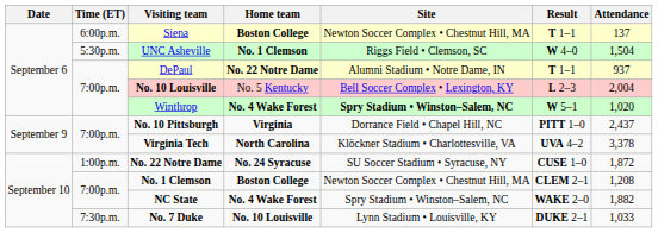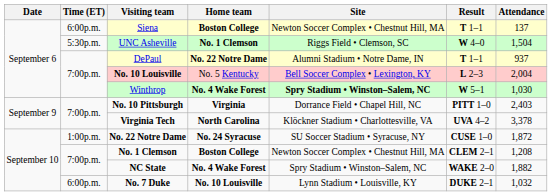 <table class="wikitable" style="font-size:95%; text-align: center;">
 <tr>
 <th>Date</th>
 <th>Time (ET)</th>
 <th>Visiting team</th>
 <th>Home team</th>
 <th>Site</th>
 <th>Result</th>
 <th>Attendance</th>
 </tr>
 <tr>
 <td rowspan=5>September 6</td>
 <td>6:00p.m.</td>
 <td style="background:#ffc;"><a href='#'>Siena</a></td>
 <td style="background:#ffc;"><strong>Boston College</strong></td>
 <td style="background:#ffc;">Newton Soccer Complex • Chestnut Hill, MA</td>
 <td style="background:#ffc;"><strong>T</strong> 1–1</td>
 <td style="background:#ffc;">137</td>
 </tr>
 <tr>
 <td>5:30p.m.</td>
 <td style="background:#cfc;"><a href='#'>UNC Asheville</a></td>
 <td style="background:#cfc;"><strong>No. 1 Clemson</strong></td>
 <td style="background:#cfc;">Riggs Field • Clemson, SC</td>
 <td style="background:#cfc;"><strong>W</strong> 4–0</td>
 <td style="background:#cfc;">1,504</td>
 </tr>
 <tr>
 <td rowspan=3>7:00p.m.</td>
 <td style="background:#ffc;"><a href='#'>DePaul</a></td>
 <td style="background:#ffc;"><strong>No. 22 Notre Dame</strong></td>
 <td style="background:#ffc;">Alumni Stadium • Notre Dame, IN</td>
 <td style="background:#ffc;"><strong>T</strong> 1–1</td>
 <td style="background:#ffc;">937</td>
 </tr>
 <tr>
 <td style="background:#fcc;"><strong>No. 10 Louisville</strong></td>
 <td style="background:#fcc;">No. 5 <a href='#'>Kentucky</a></td>
 <td style="background:#fcc;"><a href='#'>Bell Soccer Complex</a> • <a href='#'>Lexington, KY</a></td>
 <td style="background:#fcc;"><strong>L</strong> 2–3</td>
 <td style="background:#fcc;">2,004</td>
 </tr>
 <tr>
 <td style="background:#cfc;"><a href='#'>Winthrop</a></td>
 <td style="background:#cfc;"><strong>No. 4  Wake Forest</strong></td>
 <td style="background:#cfc;"><strong>Spry Stadium • Winston–Salem, NC</strong></td>
 <td style="background:#cfc;"><strong>W</strong> 5–1</td>
-<td style="background:#cfc;">1,020</td>
+<td style="background:#cfc;">1,030</td>
 </tr>
 <tr>
 <td rowspan=2>September 9</td>
 <td rowspan=2>7:00p.m.</td>
 <td><strong>No. 10 Pittsburgh</strong></td>
 <td><strong>Virginia</strong></td>
 <td>Dorrance Field • Chapel Hill, NC</td>
 <td><strong>PITT</strong> 1–0</td>
-<td>2,437</td>
+<td>2,403</td>
 </tr>
 <tr>
 <td><strong>Virginia Tech</strong></td>
 <td><strong>North Carolina</strong></td>
 <td>Klöckner Stadium • Charlottesville, VA</td>
 <td><strong>UVA</strong> 4–2</td>
 <td>3,378</td>
 </tr>
 <tr>
 <td rowspan=4>September 10</td>
 <td>1:00p.m.</td>
 <td><strong>No. 22 Notre Dame</strong></td>
 <td><strong>No. 24 Syracuse</strong></td>
 <td>SU Soccer Stadium • Syracuse, NY</td>
 <td><strong>CUSE</strong> 1–0</td>
 <td>1,872</td>
 </tr>
 <tr>
 <td rowspan=2>7:00p.m.</td>
 <td><strong>No. 1 Clemson</strong></td>
 <td><strong>Boston College</strong></td>
 <td>Newton Soccer Complex • Chestnut Hill, MA</td>
 <td><strong>CLEM</strong> 2–1</td>
 <td>1,208</td>
 </tr>
 <tr>
 <td><strong>NC State</strong></td>
 <td><strong>No. 4 Wake Forest</strong></td>
 <td>Spry Stadium • Winston–Salem, NC</td>
 <td><strong>WAKE</strong> 2–0</td>
 <td>1,882</td>
 </tr>
 <tr>
-<td>7:30p.m.</td>
+<td>6:00p.m.</td>
 <td><strong>No. 7 Duke</strong></td>
 <td><strong>No. 10 Louisville</strong></td>
 <td>Lynn Stadium • Louisville, KY</td>
 <td><strong>DUKE</strong> 2–1</td>
-<td>1,033</td>
+<td>1,032</td>
 </tr>
 </table>
